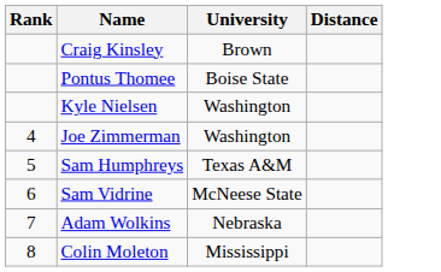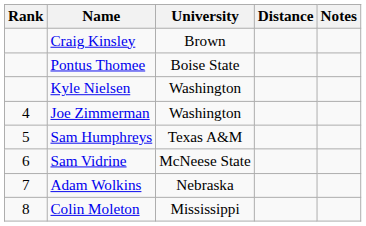 <table class="wikitable sortable" style="text-align:center">
 <tr>
 <th>Rank</th>
 <th>Name</th>
 <th>University</th>
 <th>Distance</th>
+<th>Notes</th>
 </tr>
 <tr>
 <td></td>
 <td align=left><a href='#'>Craig Kinsley</a></td>
 <td>Brown</td>
+<td></td>
 <td></td>
 </tr>
 <tr>
 <td></td>
 <td align=left><a href='#'>Pontus Thomee</a></td>
 <td>Boise State</td>
 <td></td>
+<td></td>
 </tr>
 <tr>
 <td></td>
 <td align=left><a href='#'>Kyle Nielsen</a></td>
 <td>Washington</td>
+<td></td>
 <td></td>
 </tr>
 <tr>
 <td>4</td>
 <td align=left><a href='#'>Joe Zimmerman</a></td>
 <td>Washington</td>
 <td></td>
+<td></td>
 </tr>
 <tr>
 <td>5</td>
 <td align=left><a href='#'>Sam Humphreys</a></td>
 <td>Texas A&M</td>
+<td></td>
 <td></td>
 </tr>
 <tr>
 <td>6</td>
 <td align=left><a href='#'>Sam Vidrine</a></td>
 <td>McNeese State</td>
 <td></td>
+<td></td>
 </tr>
 <tr>
 <td>7</td>
 <td align=left><a href='#'>Adam Wolkins</a></td>
 <td>Nebraska</td>
+<td></td>
 <td></td>
 </tr>
 <tr>
 <td>8</td>
 <td align=left><a href='#'>Colin Moleton</a></td>
 <td>Mississippi</td>
 <td></td>
+<td></td>
 </tr>
 </table>
